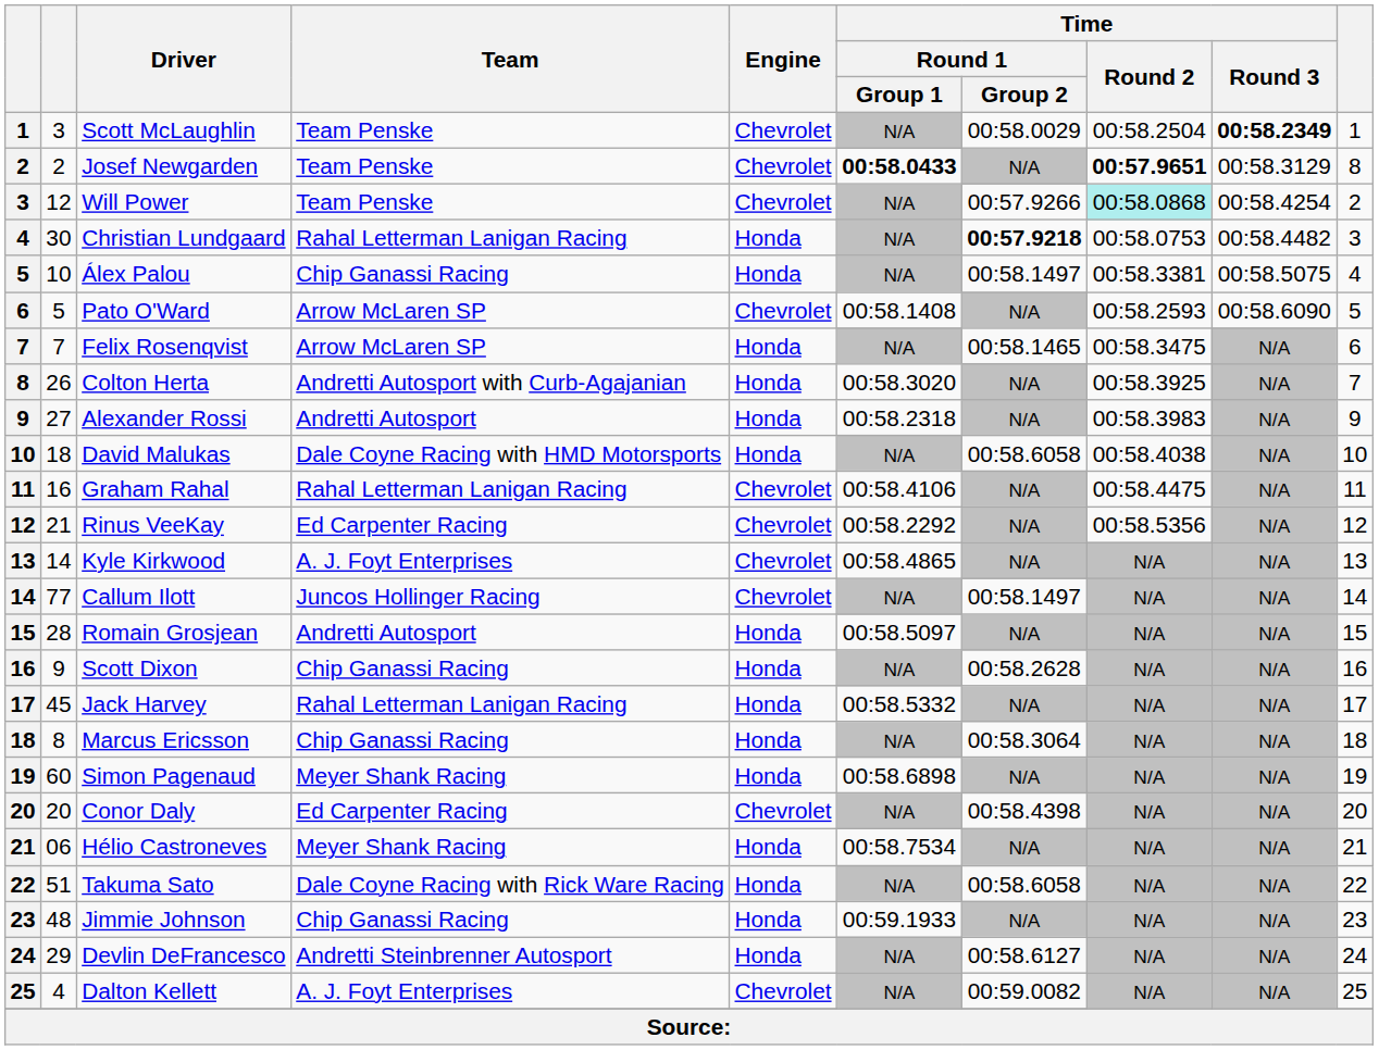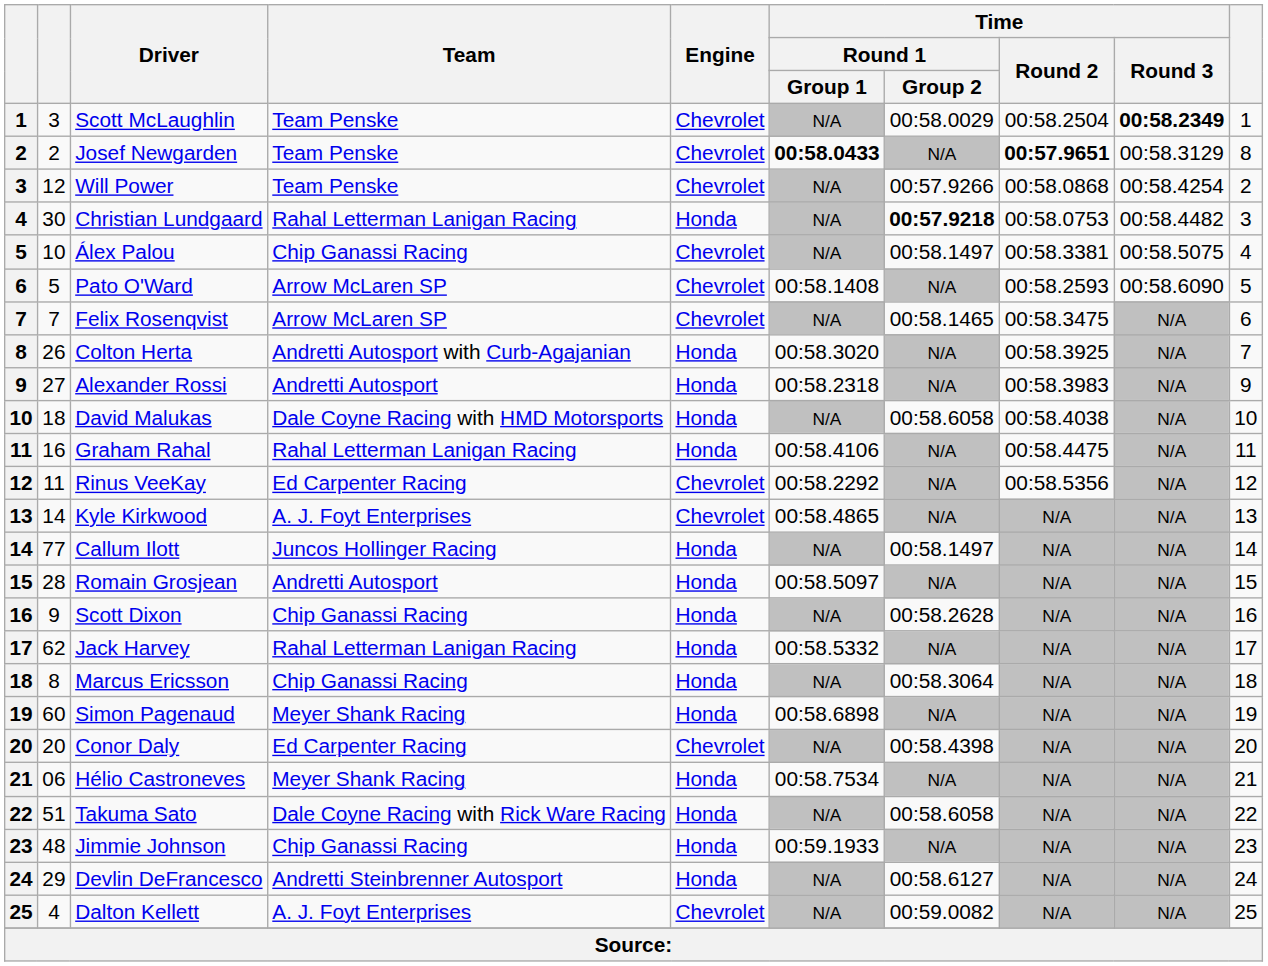 <table class="wikitable sortable" style="font-size: 95%;">
 <tr>
 <th rowspan="3"></th>
 <th rowspan="3"></th>
 <th rowspan="3">Driver</th>
 <th rowspan="3">Team</th>
 <th rowspan="3">Engine</th>
 <th colspan="4">Time</th>
 <th rowspan="3"></th>
 </tr>
 <tr>
 <th scope="col" colspan="2">Round 1</th>
 <th scope="col" rowspan="2">Round 2</th>
 <th scope="col" rowspan="2">Round 3</th>
 </tr>
 <tr>
 <th scope="col">Group 1</th>
 <th scope="col">Group 2</th>
 </tr>
 <tr>
 <th>1</th>
 <td align="center">3</td>
 <td> <a href='#'>Scott McLaughlin</a></td>
 <td><a href='#'>Team Penske</a></td>
 <td><a href='#'>Chevrolet</a></td>
 <td style="background: silver" align="center" data-sort-value="2"><small>N/A</small></td>
 <td align="center">00:58.0029</td>
 <td align="center">00:58.2504</td>
 <td align="center"><strong>00:58.2349</strong></td>
 <td align="center">1</td>
 </tr>
 <tr>
 <th>2</th>
 <td align="center">2</td>
 <td> <a href='#'>Josef Newgarden</a></td>
 <td><a href='#'>Team Penske</a></td>
 <td><a href='#'>Chevrolet</a></td>
 <td align="center"><strong>00:58.0433</strong></td>
 <td style="background: silver" align="center" data-sort-value="3"><small>N/A</small></td>
 <td align="center"><strong>00:57.9651</strong></td>
 <td align="center">00:58.3129</td>
 <td align="center">8</td>
 </tr>
 <tr>
 <th>3</th>
 <td align="center">12</td>
 <td> <a href='#'>Will Power</a> <strong></strong></td>
 <td><a href='#'>Team Penske</a></td>
 <td><a href='#'>Chevrolet</a></td>
 <td style="background: silver" align="center" data-sort-value="4"><small>N/A</small></td>
 <td align="center">00:57.9266</td>
-<td align="center" style="background: paleturquoise;">00:58.0868</td>
+<td align="center">00:58.0868</td>
 <td align="center">00:58.4254</td>
 <td align="center">2</td>
 </tr>
 <tr>
 <th>4</th>
 <td align="center">30</td>
 <td> <a href='#'>Christian Lundgaard</a> <strong></strong></td>
 <td><a href='#'>Rahal Letterman Lanigan Racing</a></td>
 <td><a href='#'>Honda</a></td>
 <td style="background: silver" align="center" data-sort-value="5"><small>N/A</small></td>
 <td align="center"><strong>00:57.9218</strong></td>
 <td align="center">00:58.0753</td>
 <td align="center">00:58.4482</td>
 <td align="center">3</td>
 </tr>
 <tr>
 <th>5</th>
 <td align="center">10</td>
 <td> <a href='#'>Álex Palou</a> <strong></strong></td>
 <td><a href='#'>Chip Ganassi Racing</a></td>
-<td><a href='#'>Honda</a></td>
+<td><a href='#'>Chevrolet</a></td>
 <td style="background: silver" align="center" data-sort-value="6"><small>N/A</small></td>
 <td align="center">00:58.1497</td>
 <td align="center">00:58.3381</td>
 <td align="center">00:58.5075</td>
 <td align="center">4</td>
 </tr>
 <tr>
 <th>6</th>
 <td align="center">5</td>
 <td> <a href='#'>Pato O'Ward</a></td>
 <td><a href='#'>Arrow McLaren SP</a></td>
 <td><a href='#'>Chevrolet</a></td>
 <td align="center">00:58.1408</td>
 <td style="background: silver" align="center" data-sort-value="7"><small>N/A</small></td>
 <td align="center">00:58.2593</td>
 <td align="center">00:58.6090</td>
 <td align="center">5</td>
 </tr>
 <tr>
 <th>7</th>
 <td align="center">7</td>
 <td> <a href='#'>Felix Rosenqvist</a></td>
 <td><a href='#'>Arrow McLaren SP</a></td>
-<td><a href='#'>Honda</a></td>
+<td><a href='#'>Chevrolet</a></td>
 <td style="background: silver" align="center" data-sort-value="8"><small>N/A</small></td>
 <td align="center">00:58.1465</td>
 <td align="center">00:58.3475</td>
 <td style="background: silver" align="center" data-sort-value="8"><small>N/A</small></td>
 <td align="center">6</td>
 </tr>
 <tr>
 <th>8</th>
 <td align="center">26</td>
 <td> <a href='#'>Colton Herta</a></td>
 <td><a href='#'>Andretti Autosport</a> with <a href='#'>Curb-Agajanian</a></td>
 <td><a href='#'>Honda</a></td>
 <td align="center">00:58.3020</td>
 <td style="background: silver" align="center" data-sort-value="9"><small>N/A</small></td>
 <td align="center">00:58.3925</td>
 <td style="background: silver" align="center" data-sort-value="9"><small>N/A</small></td>
 <td align="center">7</td>
 </tr>
 <tr>
 <th>9</th>
 <td align="center">27</td>
 <td> <a href='#'>Alexander Rossi</a></td>
 <td><a href='#'>Andretti Autosport</a></td>
 <td><a href='#'>Honda</a></td>
 <td align="center">00:58.2318</td>
 <td style="background: silver" align="center" data-sort-value="10"><small>N/A</small></td>
 <td align="center">00:58.3983</td>
 <td style="background: silver" align="center" data-sort-value="10"><small>N/A</small></td>
 <td align="center">9</td>
 </tr>
 <tr>
 <th>10</th>
 <td align="center">18</td>
 <td> <a href='#'>David Malukas</a> <strong></strong></td>
 <td><a href='#'>Dale Coyne Racing</a> with <a href='#'>HMD Motorsports</a></td>
 <td><a href='#'>Honda</a></td>
 <td style="background: silver" align="center" data-sort-value="11"><small>N/A</small></td>
 <td align="center">00:58.6058</td>
 <td align="center">00:58.4038</td>
 <td style="background: silver" align="center" data-sort-value="11"><small>N/A</small></td>
 <td align="center">10</td>
 </tr>
 <tr>
 <th>11</th>
 <td align="center">16</td>
 <td> <a href='#'>Graham Rahal</a></td>
 <td><a href='#'>Rahal Letterman Lanigan Racing</a></td>
-<td><a href='#'>Chevrolet</a></td>
+<td><a href='#'>Honda</a></td>
 <td align="center">00:58.4106</td>
 <td style="background: silver" align="center" data-sort-value="12"><small>N/A</small></td>
 <td align="center">00:58.4475</td>
 <td style="background: silver" align="center" data-sort-value="12"><small>N/A</small></td>
 <td align="center">11</td>
 </tr>
 <tr>
 <th>12</th>
-<td align="center">21</td>
+<td align="center">11</td>
 <td> <a href='#'>Rinus VeeKay</a></td>
 <td><a href='#'>Ed Carpenter Racing</a></td>
 <td><a href='#'>Chevrolet</a></td>
 <td align="center">00:58.2292</td>
 <td style="background: silver" align="center" data-sort-value="13"><small>N/A</small></td>
 <td align="center">00:58.5356</td>
 <td style="background: silver" align="center" data-sort-value="13"><small>N/A</small></td>
 <td align="center">12</td>
 </tr>
 <tr>
 <th>13</th>
 <td align="center">14</td>
 <td> <a href='#'>Kyle Kirkwood</a> <strong></strong></td>
 <td><a href='#'>A. J. Foyt Enterprises</a></td>
 <td><a href='#'>Chevrolet</a></td>
 <td align="center">00:58.4865</td>
 <td style="background: silver" align="center" data-sort-value="14"><small>N/A</small></td>
 <td style="background: silver" align="center" data-sort-value="14"><small>N/A</small></td>
 <td style="background: silver" align="center" data-sort-value="14"><small>N/A</small></td>
 <td align="center">13</td>
 </tr>
 <tr>
 <th>14</th>
 <td align="center">77</td>
 <td> <a href='#'>Callum Ilott</a> <strong></strong></td>
 <td><a href='#'>Juncos Hollinger Racing</a></td>
-<td><a href='#'>Chevrolet</a></td>
+<td><a href='#'>Honda</a></td>
 <td style="background: silver" align="center" data-sort-value="15"><small>N/A</small></td>
 <td align="center">00:58.1497</td>
 <td style="background: silver" align="center" data-sort-value="15"><small>N/A</small></td>
 <td style="background: silver" align="center" data-sort-value="15"><small>N/A</small></td>
 <td align="center">14</td>
 </tr>
 <tr>
 <th>15</th>
 <td align="center">28</td>
 <td> <a href='#'>Romain Grosjean</a></td>
 <td><a href='#'>Andretti Autosport</a></td>
 <td><a href='#'>Honda</a></td>
 <td align="center">00:58.5097</td>
 <td style="background: silver" align="center" data-sort-value="16"><small>N/A</small></td>
 <td style="background: silver" align="center" data-sort-value="16"><small>N/A</small></td>
 <td style="background: silver" align="center" data-sort-value="16"><small>N/A</small></td>
 <td align="center">15</td>
 </tr>
 <tr>
 <th>16</th>
 <td align="center">9</td>
 <td> <a href='#'>Scott Dixon</a></td>
 <td><a href='#'>Chip Ganassi Racing</a></td>
 <td><a href='#'>Honda</a></td>
 <td style="background: silver" align="center" data-sort-value="17"><small>N/A</small></td>
 <td align="center">00:58.2628</td>
 <td style="background: silver" align="center" data-sort-value="17"><small>N/A</small></td>
 <td style="background: silver" align="center" data-sort-value="17"><small>N/A</small></td>
 <td align="center">16</td>
 </tr>
 <tr>
 <th>17</th>
-<td align="center">45</td>
+<td align="center">62</td>
 <td> <a href='#'>Jack Harvey</a></td>
 <td><a href='#'>Rahal Letterman Lanigan Racing</a></td>
 <td><a href='#'>Honda</a></td>
 <td align="center">00:58.5332</td>
 <td style="background: silver" align="center" data-sort-value="18"><small>N/A</small></td>
 <td style="background: silver" align="center" data-sort-value="18"><small>N/A</small></td>
 <td style="background: silver" align="center" data-sort-value="18"><small>N/A</small></td>
 <td align="center">17</td>
 </tr>
 <tr>
 <th>18</th>
 <td align="center">8</td>
 <td> <a href='#'>Marcus Ericsson</a></td>
 <td><a href='#'>Chip Ganassi Racing</a></td>
 <td><a href='#'>Honda</a></td>
 <td style="background: silver" align="center" data-sort-value="19"><small>N/A</small></td>
 <td align="center">00:58.3064</td>
 <td style="background: silver" align="center" data-sort-value="19"><small>N/A</small></td>
 <td style="background: silver" align="center" data-sort-value="19"><small>N/A</small></td>
 <td align="center">18</td>
 </tr>
 <tr>
 <th>19</th>
 <td align="center">60</td>
 <td> <a href='#'>Simon Pagenaud</a></td>
 <td><a href='#'>Meyer Shank Racing</a></td>
 <td><a href='#'>Honda</a></td>
 <td align="center">00:58.6898</td>
 <td style="background: silver" align="center" data-sort-value="20"><small>N/A</small></td>
 <td style="background: silver" align="center" data-sort-value="20"><small>N/A</small></td>
 <td style="background: silver" align="center" data-sort-value="20"><small>N/A</small></td>
 <td align="center">19</td>
 </tr>
 <tr>
 <th>20</th>
 <td align="center">20</td>
 <td> <a href='#'>Conor Daly</a></td>
 <td><a href='#'>Ed Carpenter Racing</a></td>
 <td><a href='#'>Chevrolet</a></td>
 <td style="background: silver" align="center" data-sort-value="21"><small>N/A</small></td>
 <td align="center">00:58.4398</td>
 <td style="background: silver" align="center" data-sort-value="21"><small>N/A</small></td>
 <td style="background: silver" align="center" data-sort-value="21"><small>N/A</small></td>
 <td align="center">20</td>
 </tr>
 <tr>
 <th>21</th>
 <td align="center">06</td>
 <td> <a href='#'>Hélio Castroneves</a></td>
 <td><a href='#'>Meyer Shank Racing</a></td>
 <td><a href='#'>Honda</a></td>
 <td align="center">00:58.7534</td>
 <td style="background: silver" align="center" data-sort-value="22"><small>N/A</small></td>
 <td style="background: silver" align="center" data-sort-value="22"><small>N/A</small></td>
 <td style="background: silver" align="center" data-sort-value="22"><small>N/A</small></td>
 <td align="center">21</td>
 </tr>
 <tr>
 <th>22</th>
 <td align="center">51</td>
 <td> <a href='#'>Takuma Sato</a> <strong></strong></td>
 <td><a href='#'>Dale Coyne Racing</a> with <a href='#'>Rick Ware Racing</a></td>
 <td><a href='#'>Honda</a></td>
 <td style="background: silver" align="center" data-sort-value="23"><small>N/A</small></td>
 <td align="center">00:58.6058</td>
 <td style="background: silver" align="center" data-sort-value="23"><small>N/A</small></td>
 <td style="background: silver" align="center" data-sort-value="23"><small>N/A</small></td>
 <td align="center">22</td>
 </tr>
 <tr>
 <th>23</th>
 <td align="center">48</td>
 <td> <a href='#'>Jimmie Johnson</a></td>
 <td><a href='#'>Chip Ganassi Racing</a></td>
 <td><a href='#'>Honda</a></td>
 <td align="center">00:59.1933</td>
 <td style="background: silver" align="center" data-sort-value="24"><small>N/A</small></td>
 <td style="background: silver" align="center" data-sort-value="24"><small>N/A</small></td>
 <td style="background: silver" align="center" data-sort-value="24"><small>N/A</small></td>
 <td align="center">23</td>
 </tr>
 <tr>
 <th>24</th>
 <td align="center">29</td>
 <td> <a href='#'>Devlin DeFrancesco</a> <strong></strong></td>
 <td><a href='#'>Andretti Steinbrenner Autosport</a></td>
 <td><a href='#'>Honda</a></td>
 <td style="background: silver" align="center" data-sort-value="25"><small>N/A</small></td>
 <td align="center">00:58.6127</td>
 <td style="background: silver" align="center" data-sort-value="25"><small>N/A</small></td>
 <td style="background: silver" align="center" data-sort-value="25"><small>N/A</small></td>
 <td align="center">24</td>
 </tr>
 <tr>
 <th>25</th>
 <td align="center">4</td>
 <td> <a href='#'>Dalton Kellett</a></td>
 <td><a href='#'>A. J. Foyt Enterprises</a></td>
 <td><a href='#'>Chevrolet</a></td>
 <td style="background: silver" align="center" data-sort-value="26"><small>N/A</small></td>
 <td align="center">00:59.0082</td>
 <td style="background: silver" align="center" data-sort-value="26"><small>N/A</small></td>
 <td style="background: silver" align="center" data-sort-value="26"><small>N/A</small></td>
 <td align="center">25</td>
 </tr>
 <tr>
 </tr>
 <tr class="sortbottom">
 <th colspan="10">Source:</th>
 </tr>
 </table>
